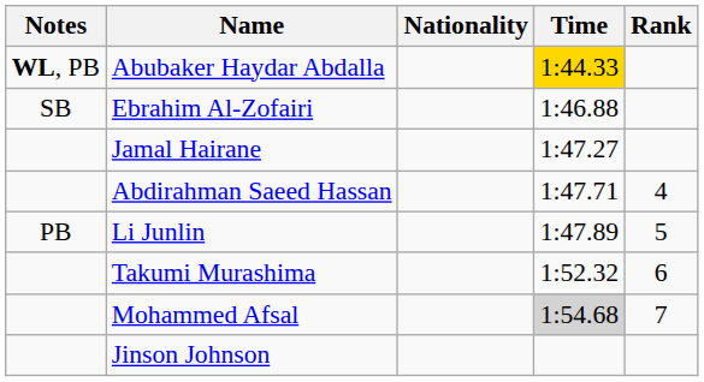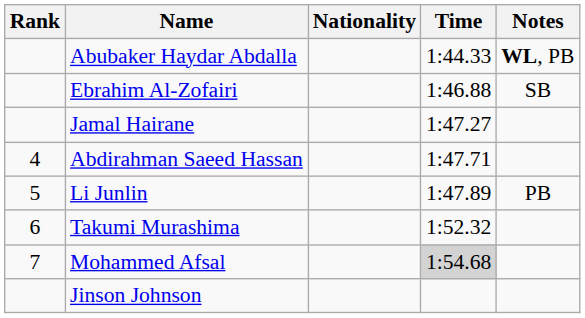 <table class="wikitable sortable" style="text-align:center">
 <tr>
-<th>Notes</th>
+<th>Rank</th>
 <th>Name</th>
 <th>Nationality</th>
 <th>Time</th>
-<th>Rank</th>
+<th>Notes</th>
 </tr>
 <tr>
-<td><strong>WL</strong>, PB</td>
+<td></td>
 <td align=left><a href='#'>Abubaker Haydar Abdalla</a></td>
 <td align=left></td>
-<td style="background: gold;">1:44.33</td>
-<td></td>
+<td>1:44.33</td>
+<td><strong>WL</strong>, PB</td>
 </tr>
 <tr>
-<td>SB</td>
+<td></td>
 <td align=left><a href='#'>Ebrahim Al-Zofairi</a></td>
 <td align=left></td>
 <td>1:46.88</td>
-<td></td>
+<td>SB</td>
 </tr>
 <tr>
 <td></td>
 <td align=left><a href='#'>Jamal Hairane</a></td>
 <td align=left></td>
 <td>1:47.27</td>
 <td></td>
 </tr>
 <tr>
-<td></td>
+<td>4</td>
 <td align=left><a href='#'>Abdirahman Saeed Hassan</a></td>
 <td align=left></td>
 <td>1:47.71</td>
-<td>4</td>
+<td></td>
 </tr>
 <tr>
-<td>PB</td>
+<td>5</td>
 <td align=left><a href='#'>Li Junlin</a></td>
 <td align=left></td>
 <td>1:47.89</td>
-<td>5</td>
+<td>PB</td>
 </tr>
 <tr>
-<td></td>
+<td>6</td>
 <td align=left><a href='#'>Takumi Murashima</a></td>
 <td align=left></td>
 <td>1:52.32</td>
-<td>6</td>
+<td></td>
 </tr>
 <tr>
-<td></td>
+<td>7</td>
 <td align=left><a href='#'>Mohammed Afsal</a></td>
 <td align=left></td>
 <td style="background: lightgrey;">1:54.68</td>
-<td>7</td>
+<td></td>
 </tr>
 <tr>
 <td></td>
 <td align=left><a href='#'>Jinson Johnson</a></td>
 <td align=left></td>
 <td></td>
 <td></td>
 </tr>
 </table>
